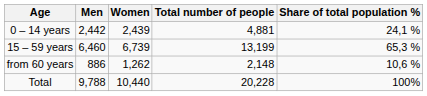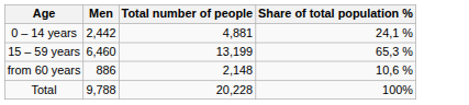 <table class="wikitable">
 <tr>
 <th>Age</th>
 <th>Men</th>
-<th>Women</th>
 <th>Total number of people</th>
 <th>Share of total population %</th>
 </tr>
 <tr>
 <td align="center">0 – 14 years</td>
 <td align="right">2,442</td>
-<td align="right">2,439</td>
 <td align="right">4,881</td>
 <td align="right">24,1 %</td>
 </tr>
 <tr>
 <td align="center">15 – 59 years</td>
 <td align="right">6,460</td>
-<td align="right">6,739</td>
 <td align="right">13,199</td>
 <td align="right">65,3 %</td>
 </tr>
 <tr>
 <td align="center">from 60 years</td>
 <td align="right">886</td>
-<td align="right">1,262</td>
 <td align="right">2,148</td>
 <td align="right">10,6 %</td>
 </tr>
 <tr>
 <td align="center">Total</td>
 <td align="right">9,788</td>
-<td align="right">10,440</td>
 <td align="right">20,228</td>
 <td align="right">100%</td>
 </tr>
 </table>
